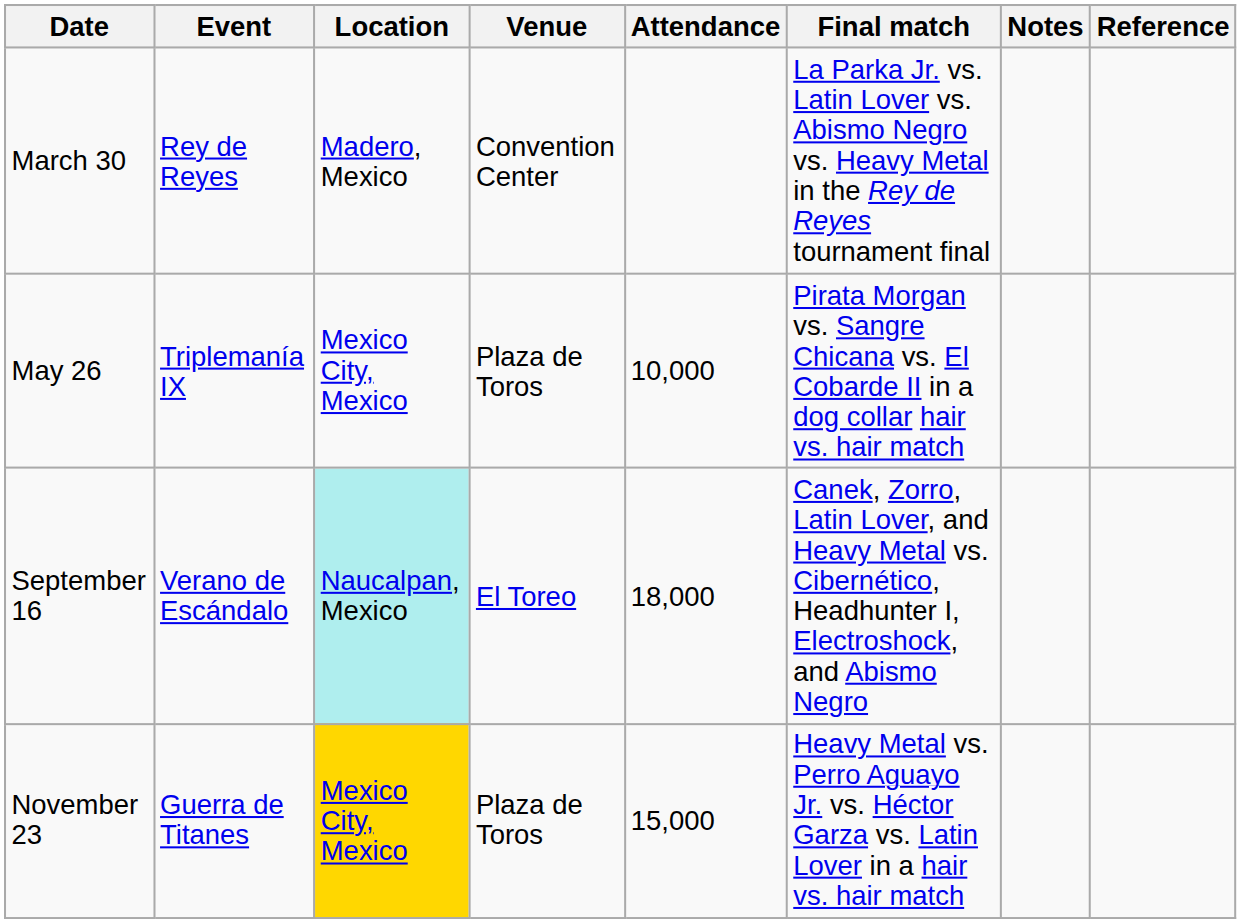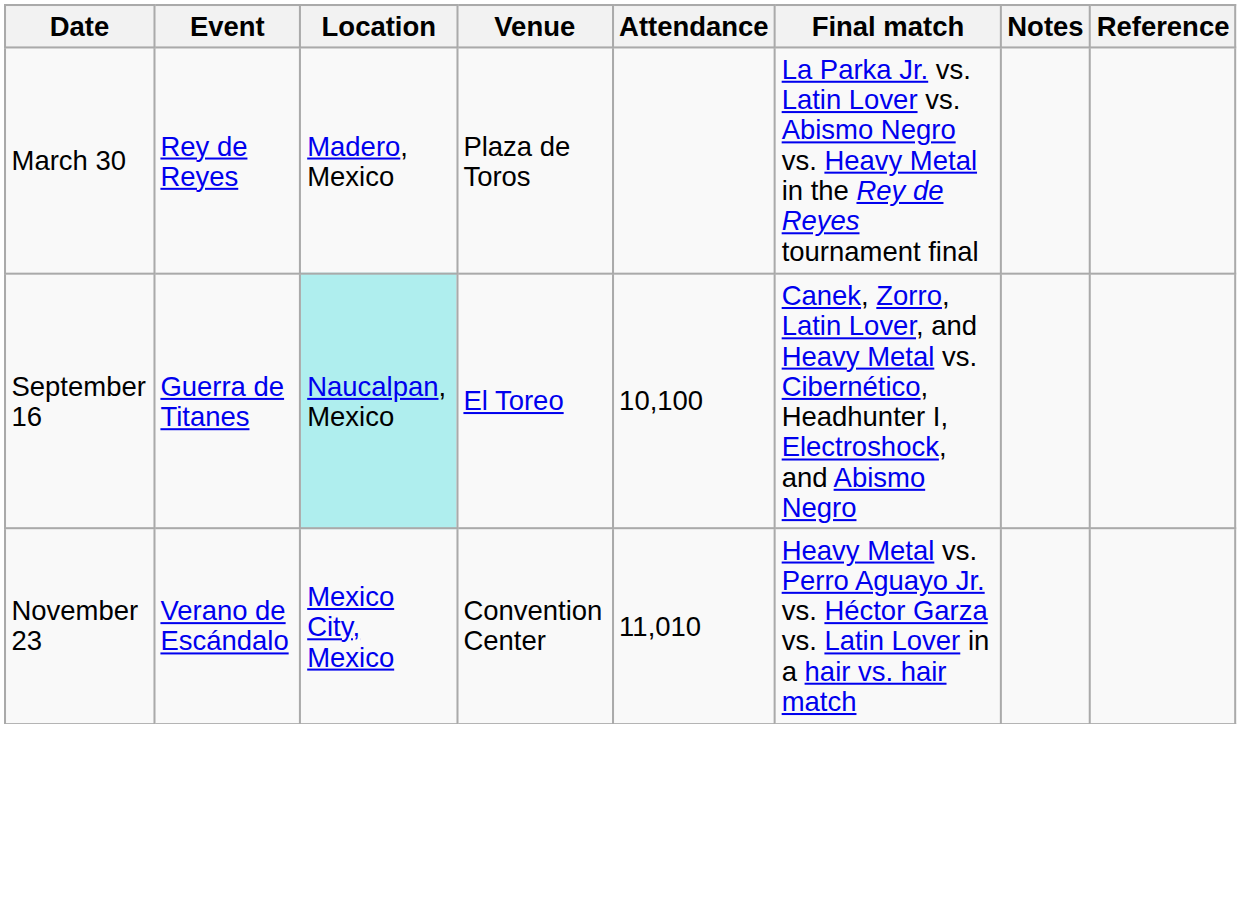 <table class="wikitable" style="font-size:85%;">
 <tr>
 <th>Date</th>
 <th>Event</th>
 <th>Location</th>
 <th>Venue</th>
 <th>Attendance</th>
 <th>Final match</th>
 <th>Notes</th>
 <th>Reference</th>
 </tr>
 <tr>
 <td>March 30</td>
 <td><a href='#'>Rey de Reyes</a></td>
 <td><a href='#'>Madero</a>, Mexico</td>
-<td>Convention Center</td>
+<td>Plaza de Toros</td>
 <td></td>
 <td><a href='#'>La Parka Jr.</a> vs. <a href='#'>Latin Lover</a> vs. <a href='#'>Abismo Negro</a> vs. <a href='#'>Heavy Metal</a> in the <em><a href='#'>Rey de Reyes</a></em> tournament final</td>
 <td></td>
 <td></td>
 </tr>
 <tr>
-<td>May 26</td>
-<td><a href='#'>Triplemanía IX</a></td>
-<td><a href='#'>Mexico City, Mexico</a></td>
-<td>Plaza de Toros</td>
-<td>10,000</td>
-<td><a href='#'>Pirata Morgan</a> vs. <a href='#'>Sangre Chicana</a> vs. <a href='#'>El Cobarde II</a> in a <a href='#'>dog collar</a> <a href='#'>hair vs. hair match</a></td>
-<td></td>
-<td></td>
-</tr>
-<tr>
 <td>September 16</td>
-<td><a href='#'>Verano de Escándalo</a></td>
+<td><a href='#'>Guerra de Titanes</a></td>
 <td style="background: paleturquoise;"><a href='#'>Naucalpan</a>, Mexico</td>
 <td><a href='#'>El Toreo</a></td>
-<td>18,000</td>
+<td>10,100</td>
 <td><a href='#'>Canek</a>, <a href='#'>Zorro</a>, <a href='#'>Latin Lover</a>, and <a href='#'>Heavy Metal</a> vs. <a href='#'>Cibernético</a>, Headhunter I, <a href='#'>Electroshock</a>, and <a href='#'>Abismo Negro</a></td>
 <td></td>
 <td></td>
 </tr>
 <tr>
 <td>November 23</td>
-<td><a href='#'>Guerra de Titanes</a></td>
-<td style="background: gold;"><a href='#'>Mexico City, Mexico</a></td>
-<td>Plaza de Toros</td>
-<td>15,000</td>
+<td><a href='#'>Verano de Escándalo</a></td>
+<td><a href='#'>Mexico City, Mexico</a></td>
+<td>Convention Center</td>
+<td>11,010</td>
 <td><a href='#'>Heavy Metal</a> vs. <a href='#'>Perro Aguayo Jr.</a> vs. <a href='#'>Héctor Garza</a> vs. <a href='#'>Latin Lover</a> in a <a href='#'>hair vs. hair match</a></td>
 <td></td>
 <td></td>
 </tr>
 </table>
